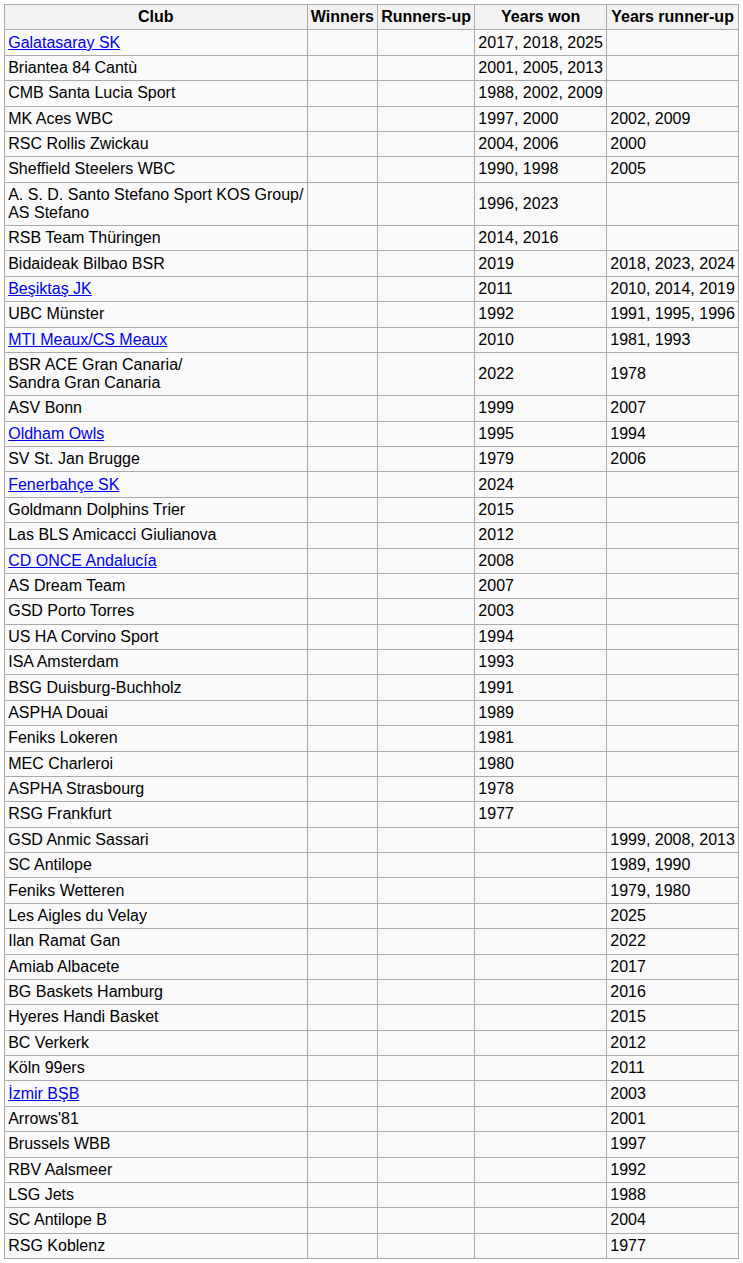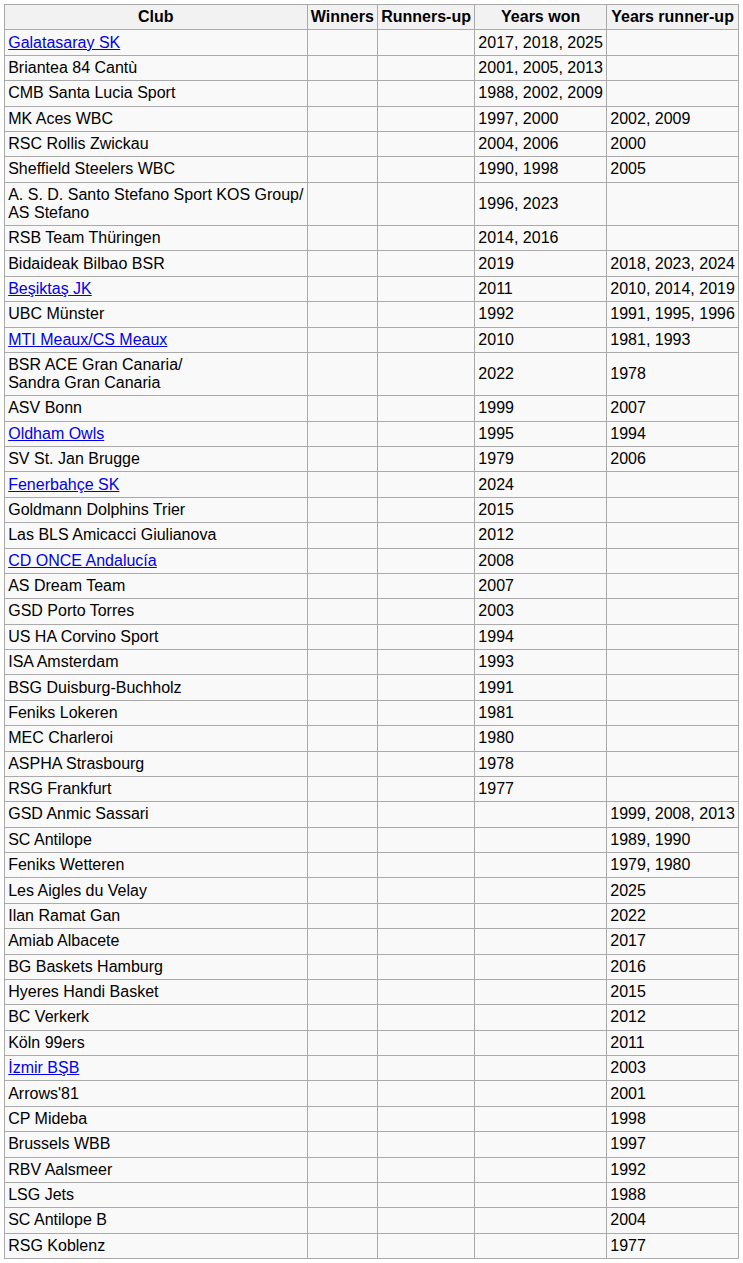 <table class="wikitable">
 <tr>
 <th>Club</th>
 <th>Winners</th>
 <th>Runners-up</th>
 <th>Years won</th>
 <th>Years runner-up</th>
 </tr>
 <tr>
 <td> <a href='#'>Galatasaray SK</a></td>
 <td></td>
 <td></td>
 <td>2017, 2018, 2025</td>
 <td></td>
 </tr>
 <tr>
 <td> Briantea 84 Cantù</td>
 <td></td>
 <td></td>
 <td>2001, 2005, 2013</td>
 <td></td>
 </tr>
 <tr>
 <td> CMB Santa Lucia Sport</td>
 <td></td>
 <td></td>
 <td>1988, 2002, 2009</td>
 <td></td>
 </tr>
 <tr>
 <td> MK Aces WBC</td>
 <td></td>
 <td></td>
 <td>1997, 2000</td>
 <td>2002, 2009</td>
 </tr>
 <tr>
 <td> RSC Rollis Zwickau</td>
 <td></td>
 <td></td>
 <td>2004, 2006</td>
 <td>2000</td>
 </tr>
 <tr>
 <td> Sheffield Steelers WBC</td>
 <td></td>
 <td></td>
 <td>1990, 1998</td>
 <td>2005</td>
 </tr>
 <tr>
 <td> A. S. D. Santo Stefano Sport KOS Group/<br>AS Stefano</td>
 <td></td>
 <td></td>
 <td>1996, 2023</td>
 <td></td>
 </tr>
 <tr>
 <td> RSB Team Thüringen</td>
 <td></td>
 <td></td>
 <td>2014, 2016</td>
 <td></td>
 </tr>
 <tr>
 <td> Bidaideak Bilbao BSR</td>
 <td></td>
 <td></td>
 <td>2019</td>
 <td>2018, 2023, 2024</td>
 </tr>
 <tr>
 <td> <a href='#'>Beşiktaş JK</a></td>
 <td></td>
 <td></td>
 <td>2011</td>
 <td>2010, 2014, 2019</td>
 </tr>
 <tr>
 <td> UBC Münster</td>
 <td></td>
 <td></td>
 <td>1992</td>
 <td>1991, 1995, 1996</td>
 </tr>
 <tr>
 <td> <a href='#'>MTI Meaux/CS Meaux</a></td>
 <td></td>
 <td></td>
 <td>2010</td>
 <td>1981, 1993</td>
 </tr>
 <tr>
 <td> BSR ACE Gran Canaria/<br>Sandra Gran Canaria</td>
 <td></td>
 <td></td>
 <td>2022</td>
 <td>1978</td>
 </tr>
 <tr>
 <td> ASV Bonn</td>
 <td></td>
 <td></td>
 <td>1999</td>
 <td>2007</td>
 </tr>
 <tr>
 <td> <a href='#'>Oldham Owls</a></td>
 <td></td>
 <td></td>
 <td>1995</td>
 <td>1994</td>
 </tr>
 <tr>
 <td> SV St. Jan Brugge</td>
 <td></td>
 <td></td>
 <td>1979</td>
 <td>2006</td>
 </tr>
 <tr>
 <td> <a href='#'>Fenerbahçe SK</a></td>
 <td></td>
 <td></td>
 <td>2024</td>
 <td></td>
 </tr>
 <tr>
 <td> Goldmann Dolphins Trier</td>
 <td></td>
 <td></td>
 <td>2015</td>
 <td></td>
 </tr>
 <tr>
 <td> Las BLS Amicacci Giulianova</td>
 <td></td>
 <td></td>
 <td>2012</td>
 <td></td>
 </tr>
 <tr>
 <td> <a href='#'>CD ONCE Andalucía</a></td>
 <td></td>
 <td></td>
 <td>2008</td>
 <td></td>
 </tr>
 <tr>
 <td> AS Dream Team</td>
 <td></td>
 <td></td>
 <td>2007</td>
 <td></td>
 </tr>
 <tr>
 <td> GSD Porto Torres</td>
 <td></td>
 <td></td>
 <td>2003</td>
 <td></td>
 </tr>
 <tr>
 <td> US HA Corvino Sport</td>
 <td></td>
 <td></td>
 <td>1994</td>
 <td></td>
 </tr>
 <tr>
 <td> ISA Amsterdam</td>
 <td></td>
 <td></td>
 <td>1993</td>
 <td></td>
 </tr>
 <tr>
 <td> BSG Duisburg-Buchholz</td>
 <td></td>
 <td></td>
 <td>1991</td>
 <td></td>
 </tr>
 <tr>
-<td> ASPHA Douai</td>
-<td></td>
-<td></td>
-<td>1989</td>
-<td></td>
-</tr>
-<tr>
 <td> Feniks Lokeren</td>
 <td></td>
 <td></td>
 <td>1981</td>
 <td></td>
 </tr>
 <tr>
 <td> MEC Charleroi</td>
 <td></td>
 <td></td>
 <td>1980</td>
 <td></td>
 </tr>
 <tr>
 <td> ASPHA Strasbourg</td>
 <td></td>
 <td></td>
 <td>1978</td>
 <td></td>
 </tr>
 <tr>
 <td> RSG Frankfurt</td>
 <td></td>
 <td></td>
 <td>1977</td>
 <td></td>
 </tr>
 <tr>
 <td> GSD Anmic Sassari</td>
 <td></td>
 <td></td>
 <td></td>
 <td>1999, 2008, 2013</td>
 </tr>
 <tr>
 <td> SC Antilope</td>
 <td></td>
 <td></td>
 <td></td>
 <td>1989, 1990</td>
 </tr>
 <tr>
 <td> Feniks Wetteren</td>
 <td></td>
 <td></td>
 <td></td>
 <td>1979, 1980</td>
 </tr>
 <tr>
 <td> Les Aigles du Velay</td>
 <td></td>
 <td></td>
 <td></td>
 <td>2025</td>
 </tr>
 <tr>
 <td> Ilan Ramat Gan</td>
 <td></td>
 <td></td>
 <td></td>
 <td>2022</td>
 </tr>
 <tr>
 <td> Amiab Albacete</td>
 <td></td>
 <td></td>
 <td></td>
 <td>2017</td>
 </tr>
 <tr>
 <td> BG Baskets Hamburg</td>
 <td></td>
 <td></td>
 <td></td>
 <td>2016</td>
 </tr>
 <tr>
 <td> Hyeres Handi Basket</td>
 <td></td>
 <td></td>
 <td></td>
 <td>2015</td>
 </tr>
 <tr>
 <td> BC Verkerk</td>
 <td></td>
 <td></td>
 <td></td>
 <td>2012</td>
 </tr>
 <tr>
 <td> Köln 99ers</td>
 <td></td>
 <td></td>
 <td></td>
 <td>2011</td>
 </tr>
 <tr>
 <td> <a href='#'>İzmir BŞB</a></td>
 <td></td>
 <td></td>
 <td></td>
 <td>2003</td>
 </tr>
 <tr>
 <td> Arrows'81</td>
 <td></td>
 <td></td>
 <td></td>
 <td>2001</td>
 </tr>
 <tr>
+<td> CP Mideba</td>
+<td></td>
+<td></td>
+<td></td>
+<td>1998</td>
+</tr>
+<tr>
 <td> Brussels WBB</td>
 <td></td>
 <td></td>
 <td></td>
 <td>1997</td>
 </tr>
 <tr>
 <td> RBV Aalsmeer</td>
 <td></td>
 <td></td>
 <td></td>
 <td>1992</td>
 </tr>
 <tr>
 <td> LSG Jets</td>
 <td></td>
 <td></td>
 <td></td>
 <td>1988</td>
 </tr>
 <tr>
 <td> SC Antilope B</td>
 <td></td>
 <td></td>
 <td></td>
 <td>2004</td>
 </tr>
 <tr>
 <td> RSG Koblenz</td>
 <td></td>
 <td></td>
 <td></td>
 <td>1977</td>
 </tr>
 </table>
